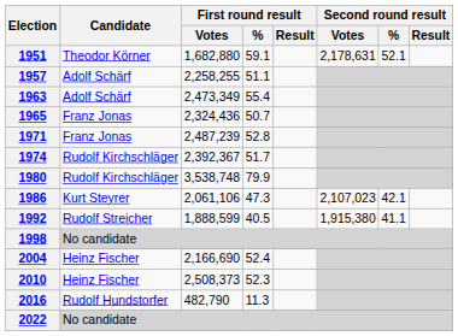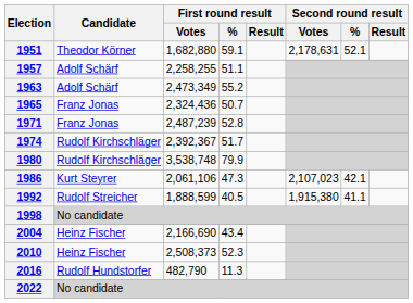 <table class="wikitable" style="font-size:97%; text-align:left;">
 <tr>
 <th rowspan="2">Election</th>
 <th rowspan="2">Candidate</th>
 <th colspan=3>First round result</th>
 <th colspan=3>Second round result</th>
 </tr>
 <tr>
 <th>Votes</th>
 <th>%</th>
 <th>Result</th>
 <th>Votes</th>
 <th>%</th>
 <th>Result</th>
 </tr>
 <tr>
 <th><a href='#'>1951</a></th>
 <td><a href='#'>Theodor Körner</a></td>
 <td>1,682,880</td>
 <td>59.1</td>
 <td></td>
 <td>2,178,631</td>
 <td>52.1</td>
 <td></td>
 </tr>
 <tr>
 <th><a href='#'>1957</a></th>
 <td><a href='#'>Adolf Schärf</a></td>
 <td>2,258,255</td>
 <td>51.1</td>
 <td></td>
 <td colspan="3"  style="background-color:lightgrey;"></td>
 </tr>
 <tr>
 <th><a href='#'>1963</a></th>
 <td><a href='#'>Adolf Schärf</a></td>
 <td>2,473,349</td>
-<td>55.4</td>
+<td>55.2</td>
 <td></td>
 <td colspan="3"  style="background-color:lightgrey;"></td>
 </tr>
 <tr>
 <th><a href='#'>1965</a></th>
 <td><a href='#'>Franz Jonas</a></td>
 <td>2,324,436</td>
 <td>50.7</td>
 <td></td>
 <td colspan="3"  style="background-color:lightgrey;"></td>
 </tr>
 <tr>
 <th><a href='#'>1971</a></th>
 <td><a href='#'>Franz Jonas</a></td>
 <td>2,487,239</td>
 <td>52.8</td>
 <td></td>
 <td colspan="3"  style="background-color:lightgrey;"></td>
 </tr>
 <tr>
 <th><a href='#'>1974</a></th>
 <td><a href='#'>Rudolf Kirchschläger</a></td>
 <td>2,392,367</td>
 <td>51.7</td>
 <td></td>
 <td colspan="3"  style="background-color:lightgrey;"></td>
 </tr>
 <tr>
 <th><a href='#'>1980</a></th>
 <td><a href='#'>Rudolf Kirchschläger</a></td>
 <td>3,538,748</td>
 <td>79.9</td>
 <td></td>
 <td colspan="3"  style="background-color:lightgrey;"></td>
 </tr>
 <tr>
 <th><a href='#'>1986</a></th>
 <td><a href='#'>Kurt Steyrer</a></td>
 <td>2,061,106</td>
 <td>47.3</td>
 <td></td>
 <td>2,107,023</td>
 <td>42.1</td>
 <td></td>
 </tr>
 <tr>
 <th><a href='#'>1992</a></th>
 <td><a href='#'>Rudolf Streicher</a></td>
 <td>1,888,599</td>
 <td>40.5</td>
 <td></td>
 <td>1,915,380</td>
 <td>41.1</td>
 <td></td>
 </tr>
 <tr>
 <th><a href='#'>1998</a></th>
 <td colspan="7"  style="background-color:lightgrey;">No candidate</td>
 </tr>
 <tr>
 <th><a href='#'>2004</a></th>
 <td><a href='#'>Heinz Fischer</a></td>
 <td>2,166,690</td>
-<td>52.4</td>
+<td>43.4</td>
 <td></td>
 <td colspan="3"  style="background-color:lightgrey;"></td>
 </tr>
 <tr>
 <th><a href='#'>2010</a></th>
 <td><a href='#'>Heinz Fischer</a></td>
 <td>2,508,373</td>
 <td>52.3</td>
 <td></td>
 <td colspan="3"  style="background-color:lightgrey;"></td>
 </tr>
 <tr>
 <th><a href='#'>2016</a></th>
 <td><a href='#'>Rudolf Hundstorfer</a></td>
 <td>482,790</td>
 <td>11.3</td>
 <td></td>
 <td colspan="3"  style="background-color:lightgrey;"></td>
 </tr>
 <tr>
 <th><a href='#'>2022</a></th>
 <td colspan="7"  style="background-color:lightgrey;">No candidate</td>
 </tr>
 </table>
